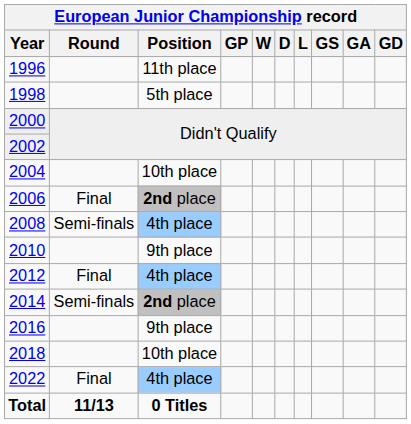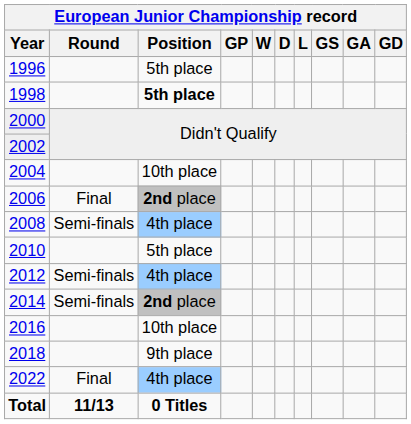 <table class="wikitable" style="text-align: center;">
 <tr>
 <th colspan=10><a href='#'>European Junior Championship</a> record</th>
 </tr>
 <tr>
 <th>Year</th>
 <th>Round</th>
 <th>Position</th>
 <th>GP</th>
 <th>W</th>
 <th>D</th>
 <th>L</th>
 <th>GS</th>
 <th>GA</th>
 <th>GD</th>
 </tr>
 <tr bgcolor=>
 <td> <a href='#'>1996</a></td>
 <td></td>
-<td>11th place</td>
+<td>5th place</td>
 <td></td>
 <td></td>
 <td></td>
 <td></td>
 <td></td>
 <td></td>
 <td></td>
 </tr>
 <tr bgcolor=>
 <td> <a href='#'>1998</a></td>
 <td></td>
-<td>5th place</td>
+<td><strong>5th place</strong></td>
 <td></td>
 <td></td>
 <td></td>
 <td></td>
 <td></td>
 <td></td>
 <td></td>
 </tr>
 <tr bgcolor=efefef>
 <td> <a href='#'>2000</a></td>
 <td colspan=10 rowspan=2>Didn't Qualify</td>
 </tr>
 <tr bgcolor=efefef>
 <td> <a href='#'>2002</a></td>
 </tr>
 <tr bgcolor=>
 <td> <a href='#'>2004</a></td>
 <td></td>
 <td>10th place</td>
 <td></td>
 <td></td>
 <td></td>
 <td></td>
 <td></td>
 <td></td>
 <td></td>
 </tr>
 <tr bgcolor=>
 <td> <a href='#'>2006</a></td>
 <td>Final</td>
 <td bgcolor=silver><strong>2nd</strong> place</td>
 <td></td>
 <td></td>
 <td></td>
 <td></td>
 <td></td>
 <td></td>
 <td></td>
 </tr>
 <tr bgcolor=>
 <td> <a href='#'>2008</a></td>
 <td>Semi-finals</td>
 <td bgcolor=#9acdff>4th place</td>
 <td></td>
 <td></td>
 <td></td>
 <td></td>
 <td></td>
 <td></td>
 <td></td>
 </tr>
 <tr bgcolor=>
 <td> <a href='#'>2010</a></td>
 <td></td>
-<td>9th place</td>
+<td>5th place</td>
 <td></td>
 <td></td>
 <td></td>
 <td></td>
 <td></td>
 <td></td>
 <td></td>
 </tr>
 <tr bgcolor=>
 <td> <a href='#'>2012</a></td>
-<td>Final</td>
+<td>Semi-finals</td>
 <td bgcolor=#9acdff>4th place</td>
 <td></td>
 <td></td>
 <td></td>
 <td></td>
 <td></td>
 <td></td>
 <td></td>
 </tr>
 <tr bgcolor=>
 <td> <a href='#'>2014</a></td>
 <td>Semi-finals</td>
 <td bgcolor=silver><strong>2nd</strong> place</td>
 <td></td>
 <td></td>
 <td></td>
 <td></td>
 <td></td>
 <td></td>
 <td></td>
 </tr>
 <tr bgcolor=>
 <td> <a href='#'>2016</a></td>
 <td></td>
-<td>9th place</td>
+<td>10th place</td>
 <td></td>
 <td></td>
 <td></td>
 <td></td>
 <td></td>
 <td></td>
 <td></td>
 </tr>
 <tr bgcolor=>
 <td> <a href='#'>2018</a></td>
 <td></td>
-<td>10th place</td>
+<td>9th place</td>
 <td></td>
 <td></td>
 <td></td>
 <td></td>
 <td></td>
 <td></td>
 <td></td>
 </tr>
 <tr bgcolor=>
 <td> <a href='#'>2022</a></td>
 <td>Final</td>
 <td bgcolor=#9acdff>4th place</td>
 <td></td>
 <td></td>
 <td></td>
 <td></td>
 <td></td>
 <td></td>
 <td></td>
 </tr>
 <tr>
 <td><strong>Total</strong></td>
 <td><strong>11/13</strong></td>
 <td><strong>0 Titles</strong></td>
 <td><strong> </strong></td>
 <td><strong> </strong></td>
 <td><strong> </strong></td>
 <td><strong> </strong></td>
 <td><strong> </strong></td>
 <td><strong> </strong></td>
 <td><strong> </strong></td>
 </tr>
 </table>
